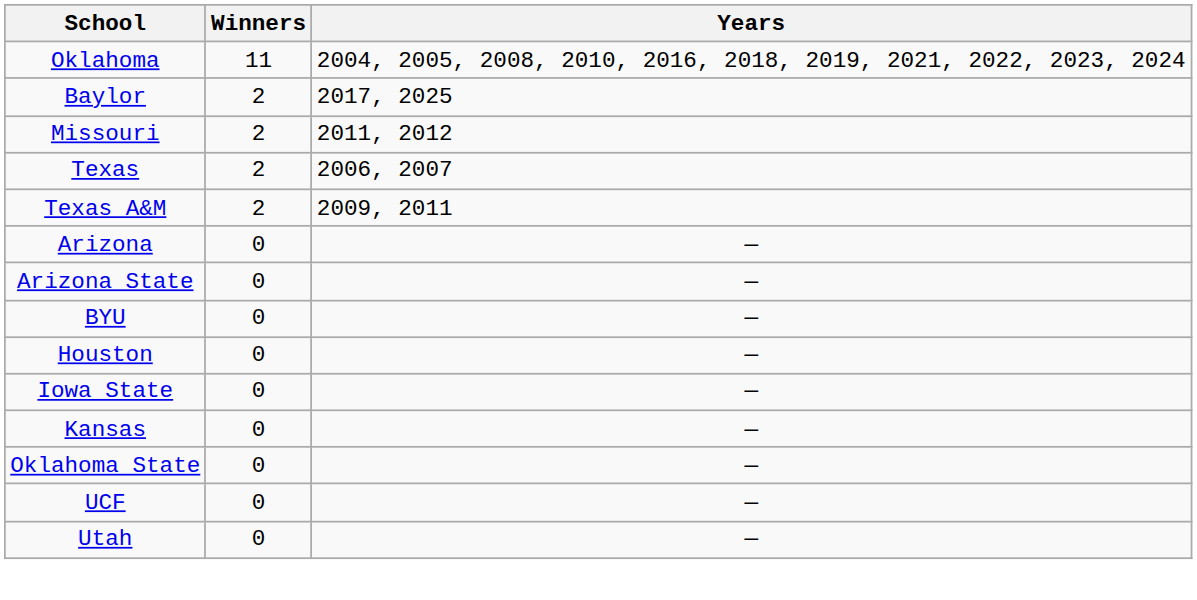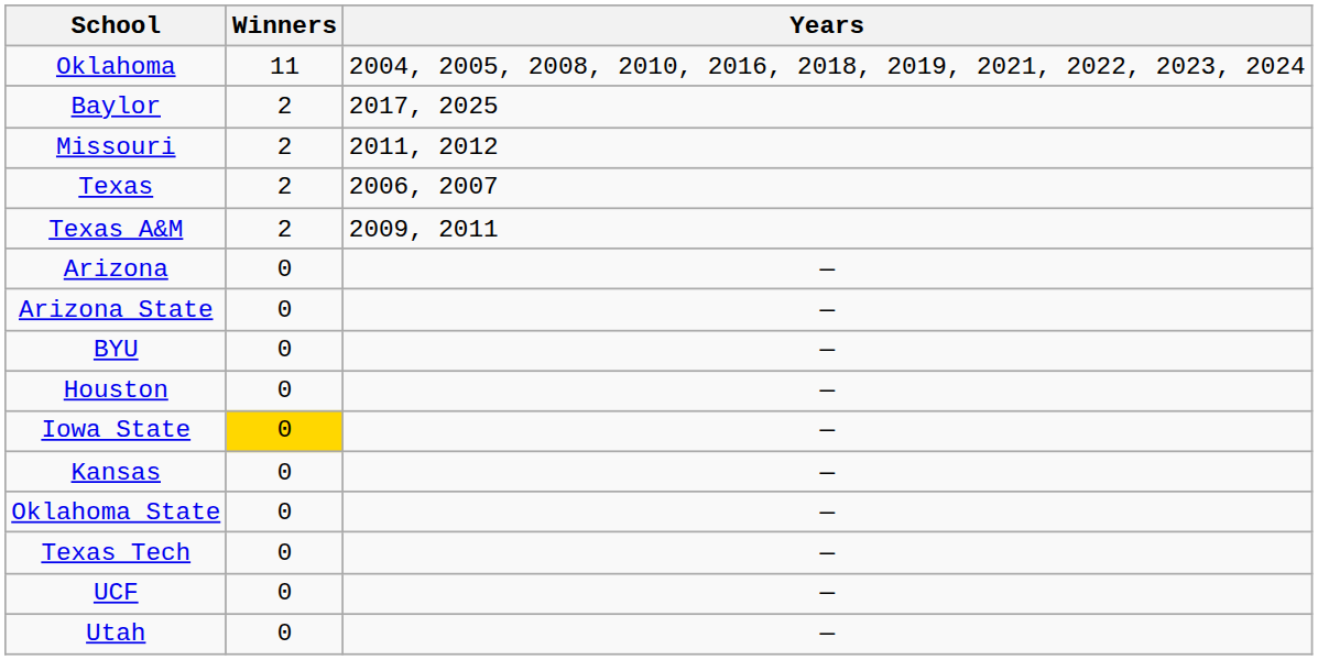 <table class="wikitable">
 <tr>
 <th>School</th>
 <th>Winners</th>
 <th>Years</th>
 </tr>
 <tr style="text-align:center;">
 <td><a href='#'>Oklahoma</a></td>
 <td>11</td>
 <td style="text-align:left;">2004, 2005, 2008, 2010, 2016, 2018, 2019, 2021, 2022, 2023, 2024</td>
 </tr>
 <tr align=center>
 <td><a href='#'>Baylor</a></td>
 <td>2</td>
 <td style="text-align:left;">2017, 2025</td>
 </tr>
 <tr style="text-align:center;">
 <td><a href='#'>Missouri</a></td>
 <td>2</td>
 <td style="text-align:left;">2011, 2012</td>
 </tr>
 <tr style="text-align:center;">
 <td><a href='#'>Texas</a></td>
 <td>2</td>
 <td style="text-align:left;">2006, 2007</td>
 </tr>
 <tr align=center>
 <td><a href='#'>Texas A&M</a></td>
 <td>2</td>
 <td style="text-align:left;">2009, 2011</td>
 </tr>
 <tr align=center>
 <td><a href='#'>Arizona</a></td>
 <td>0</td>
 <td>—</td>
 </tr>
 <tr align=center>
 <td><a href='#'>Arizona State</a></td>
 <td>0</td>
 <td>—</td>
 </tr>
 <tr align=center>
 <td><a href='#'>BYU</a></td>
 <td>0</td>
 <td>—</td>
 </tr>
 <tr align=center>
 <td><a href='#'>Houston</a></td>
 <td>0</td>
 <td>—</td>
 </tr>
 <tr align=center>
 <td><a href='#'>Iowa State</a></td>
-<td>0</td>
+<td style="background: gold;">0</td>
 <td>—</td>
 </tr>
 <tr align=center>
 <td><a href='#'>Kansas</a></td>
 <td>0</td>
 <td>—</td>
 </tr>
 <tr align=center>
 <td><a href='#'>Oklahoma State</a></td>
+<td>0</td>
+<td>—</td>
+</tr>
+<tr align=center>
+<td><a href='#'>Texas Tech</a></td>
 <td>0</td>
 <td>—</td>
 </tr>
 <tr align=center>
 <td><a href='#'>UCF</a></td>
 <td>0</td>
 <td>—</td>
 </tr>
 <tr align=center>
 <td><a href='#'>Utah</a></td>
 <td>0</td>
 <td>—</td>
 </tr>
 </table>
